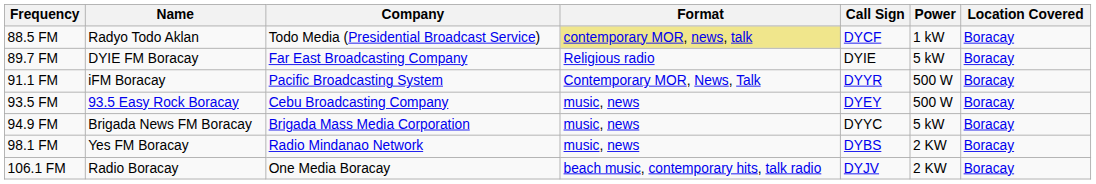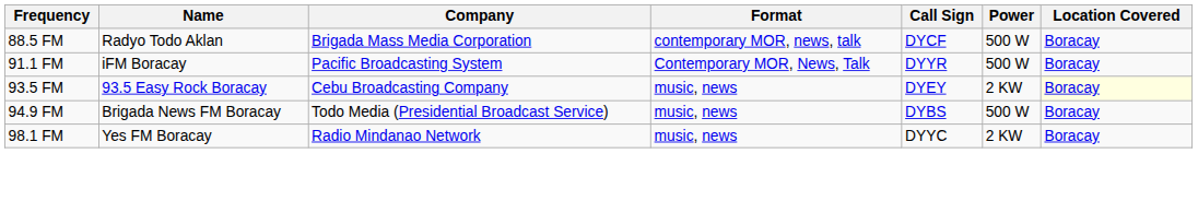 <table class="sortable wikitable" style="width:100%">
 <tr>
 <th>Frequency</th>
 <th>Name</th>
 <th>Company</th>
 <th>Format</th>
 <th>Call Sign</th>
 <th>Power</th>
 <th>Location Covered</th>
 </tr>
 <tr>
 <td>88.5 FM</td>
 <td>Radyo Todo Aklan</td>
-<td>Todo Media (<a href='#'>Presidential Broadcast Service</a>)</td>
-<td style="background: khaki;"><a href='#'>contemporary MOR</a>, <a href='#'>news</a>, <a href='#'>talk</a></td>
+<td><a href='#'>Brigada Mass Media Corporation</a></td>
+<td><a href='#'>contemporary MOR</a>, <a href='#'>news</a>, <a href='#'>talk</a></td>
 <td><a href='#'>DYCF</a></td>
-<td>1 kW</td>
-<td><a href='#'>Boracay</a></td>
-</tr>
-<tr>
-<td>89.7 FM</td>
-<td>DYIE FM Boracay</td>
-<td><a href='#'>Far East Broadcasting Company</a></td>
-<td><a href='#'>Religious radio</a></td>
-<td>DYIE</td>
-<td>5 kW</td>
+<td>500 W</td>
 <td><a href='#'>Boracay</a></td>
 </tr>
 <tr>
 <td>91.1 FM</td>
 <td>iFM Boracay</td>
 <td><a href='#'>Pacific Broadcasting System</a></td>
 <td><a href='#'>Contemporary MOR</a>, <a href='#'>News</a>, <a href='#'>Talk</a></td>
 <td><a href='#'>DYYR</a></td>
 <td>500 W</td>
 <td><a href='#'>Boracay</a></td>
 </tr>
 <tr>
 <td>93.5 FM</td>
 <td><a href='#'>93.5 Easy Rock Boracay</a></td>
 <td><a href='#'>Cebu Broadcasting Company</a></td>
 <td><a href='#'>music</a>, <a href='#'>news</a></td>
 <td><a href='#'>DYEY</a></td>
-<td>500 W</td>
-<td><a href='#'>Boracay</a></td>
+<td>2 KW</td>
+<td style="background: lightyellow;"><a href='#'>Boracay</a></td>
 </tr>
 <tr>
 <td>94.9 FM</td>
 <td>Brigada News FM Boracay</td>
-<td><a href='#'>Brigada Mass Media Corporation</a></td>
+<td>Todo Media (<a href='#'>Presidential Broadcast Service</a>)</td>
 <td><a href='#'>music</a>, <a href='#'>news</a></td>
-<td>DYYC</td>
-<td>5 kW</td>
+<td><a href='#'>DYBS</a></td>
+<td>500 W</td>
 <td><a href='#'>Boracay</a></td>
 </tr>
 <tr>
 <td>98.1 FM</td>
 <td>Yes FM Boracay</td>
 <td><a href='#'>Radio Mindanao Network</a></td>
 <td><a href='#'>music</a>, <a href='#'>news</a></td>
-<td><a href='#'>DYBS</a></td>
-<td>2 KW</td>
-<td><a href='#'>Boracay</a></td>
-</tr>
-<tr>
-<td>106.1 FM</td>
-<td>Radio Boracay</td>
-<td>One Media Boracay</td>
-<td><a href='#'>beach music</a>, <a href='#'>contemporary hits</a>, <a href='#'>talk radio</a></td>
-<td><a href='#'>DYJV</a></td>
+<td>DYYC</td>
 <td>2 KW</td>
 <td><a href='#'>Boracay</a></td>
 </tr>
 </table>
